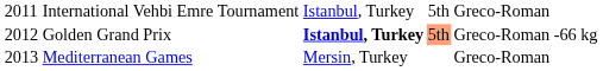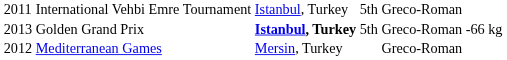 <table>
 <tr>
 <td>2011</td>
 <td>International Vehbi Emre Tournament</td>
 <td><a href='#'>Istanbul</a>, Turkey</td>
 <td>5th</td>
 <td>Greco-Roman</td>
 <td></td>
 </tr>
 <tr>
-<td>2012</td>
+<td>2013</td>
 <td>Golden Grand Prix</td>
 <td><strong><a href='#'>Istanbul</a>, Turkey</strong></td>
-<td style="background: lightsalmon;">5th</td>
+<td>5th</td>
 <td>Greco-Roman -66 kg</td>
 <td></td>
 </tr>
 <tr>
-<td>2013</td>
+<td>2012</td>
 <td><a href='#'>Mediterranean Games</a></td>
 <td><a href='#'>Mersin</a>, Turkey</td>
 <td></td>
 <td>Greco-Roman</td>
 <td></td>
 </tr>
 </table>
